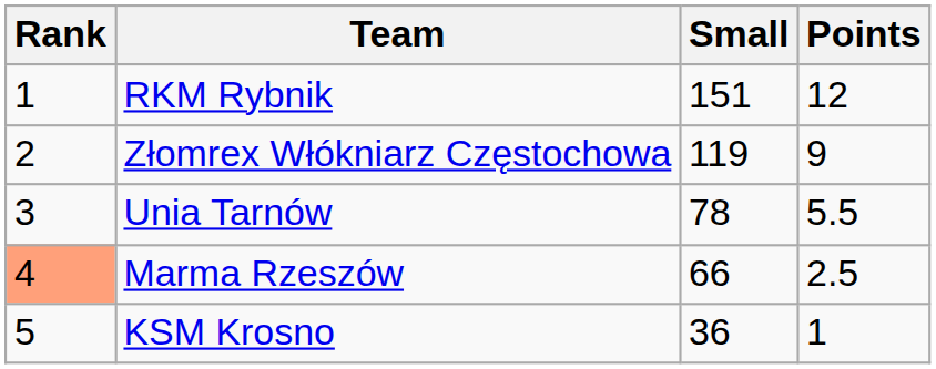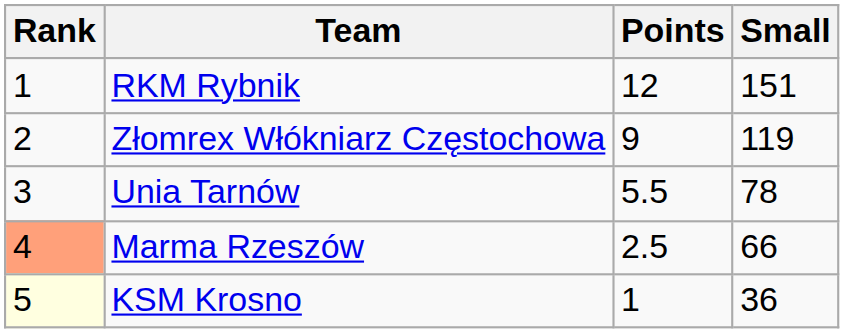 <table class=wikitable>
 <tr>
 <th>Rank</th>
 <th>Team</th>
+<th>Points</th>
 <th>Small</th>
-<th>Points</th>
 </tr>
 <tr>
 <td>1</td>
 <td><a href='#'>RKM Rybnik</a></td>
+<td>12</td>
 <td>151</td>
-<td>12</td>
 </tr>
 <tr>
 <td>2</td>
 <td><a href='#'>Złomrex Włókniarz Częstochowa</a></td>
+<td>9</td>
 <td>119</td>
-<td>9</td>
 </tr>
 <tr>
 <td>3</td>
 <td><a href='#'>Unia Tarnów</a></td>
+<td>5.5</td>
 <td>78</td>
-<td>5.5</td>
 </tr>
 <tr>
 <td style="background: lightsalmon;">4</td>
 <td><a href='#'>Marma Rzeszów</a></td>
+<td>2.5</td>
 <td>66</td>
-<td>2.5</td>
 </tr>
 <tr>
-<td>5</td>
+<td style="background: lightyellow;">5</td>
 <td><a href='#'>KSM Krosno</a></td>
+<td>1</td>
 <td>36</td>
-<td>1</td>
 </tr>
 </table>
